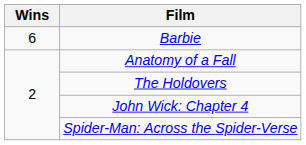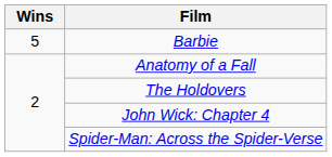 <table class="wikitable" rowspan="2" style="text-align:center" background: #f6e39c;>
 <tr>
 <th scope="col" style="width:55px;">Wins</th>
 <th scope="col" style="text-align:center;">Film</th>
 </tr>
 <tr>
-<td rowspan="1" style="text-align:center">6</td>
+<td rowspan="1" style="text-align:center">5</td>
 <td><em><a href='#'>Barbie</a></em></td>
 </tr>
 <tr>
 <td rowspan="4" style="text-align:center">2</td>
 <td><em><a href='#'>Anatomy of a Fall</a></em></td>
 </tr>
 <tr>
 <td><em><a href='#'>The Holdovers</a></em></td>
 </tr>
 <tr>
 <td><em><a href='#'>John Wick: Chapter 4</a></em></td>
 </tr>
 <tr>
 <td><em><a href='#'>Spider-Man: Across the Spider-Verse</a></em></td>
 </tr>
 </table>
